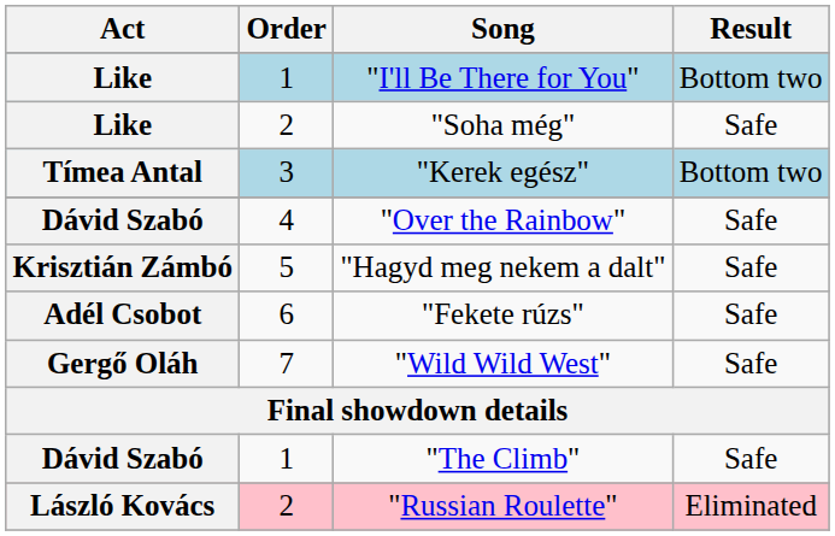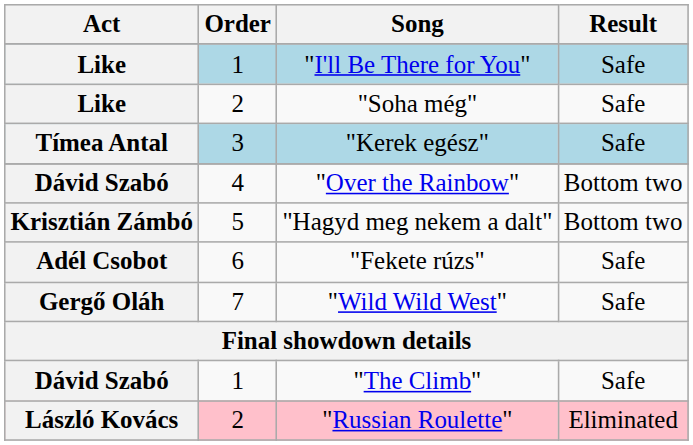 <table class="wikitable" style="text-align:center;">
 <tr>
 <th scope="col">Act</th>
 <th scope="col">Order</th>
 <th scope="col">Song</th>
 <th scope="col">Result</th>
 </tr>
 <tr>
 </tr>
 <tr bgcolor="lightblue">
 <th scope="row">Like</th>
 <td>1</td>
 <td>"<a href='#'>I'll Be There for You</a>"</td>
-<td>Bottom two</td>
+<td>Safe</td>
 </tr>
 <tr>
 <th scope="row">Like</th>
 <td>2</td>
 <td>"Soha még"</td>
 <td>Safe</td>
 </tr>
 <tr bgcolor="lightblue">
 <th scope="row">Tímea Antal</th>
 <td>3</td>
 <td>"Kerek egész"</td>
-<td>Bottom two</td>
+<td>Safe</td>
 </tr>
 <tr>
 </tr>
 <tr>
 <th scope="row">Dávid Szabó</th>
 <td>4</td>
 <td>"<a href='#'>Over the Rainbow</a>"</td>
-<td>Safe</td>
+<td>Bottom two</td>
 </tr>
 <tr>
 <th scope="row">Krisztián Zámbó</th>
 <td>5</td>
 <td>"Hagyd meg nekem a dalt"</td>
-<td>Safe</td>
+<td>Bottom two</td>
 </tr>
 <tr>
 <th scope="row">Adél Csobot</th>
 <td>6</td>
 <td>"Fekete rúzs"</td>
 <td>Safe</td>
 </tr>
 <tr>
 <th scope="row">Gergő Oláh</th>
 <td>7</td>
 <td>"<a href='#'>Wild Wild West</a>"</td>
 <td>Safe</td>
 </tr>
 <tr>
 <th scope="col" colspan="6">Final showdown details</th>
 </tr>
 <tr>
 <th scope="row">Dávid Szabó</th>
 <td>1</td>
 <td>"<a href='#'>The Climb</a>"</td>
 <td>Safe</td>
 </tr>
 <tr bgcolor="pink">
 <th scope="row">László Kovács</th>
 <td>2</td>
 <td>"<a href='#'>Russian Roulette</a>"</td>
 <td>Eliminated</td>
 </tr>
 </table>
